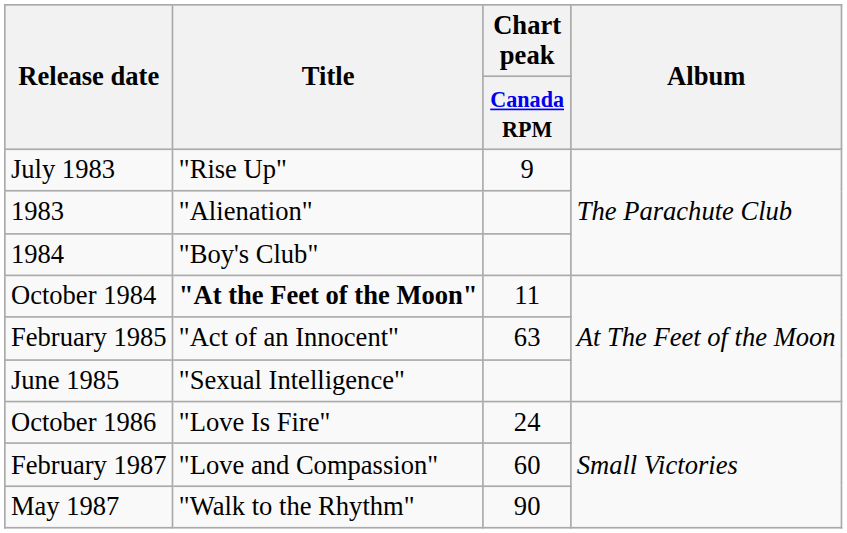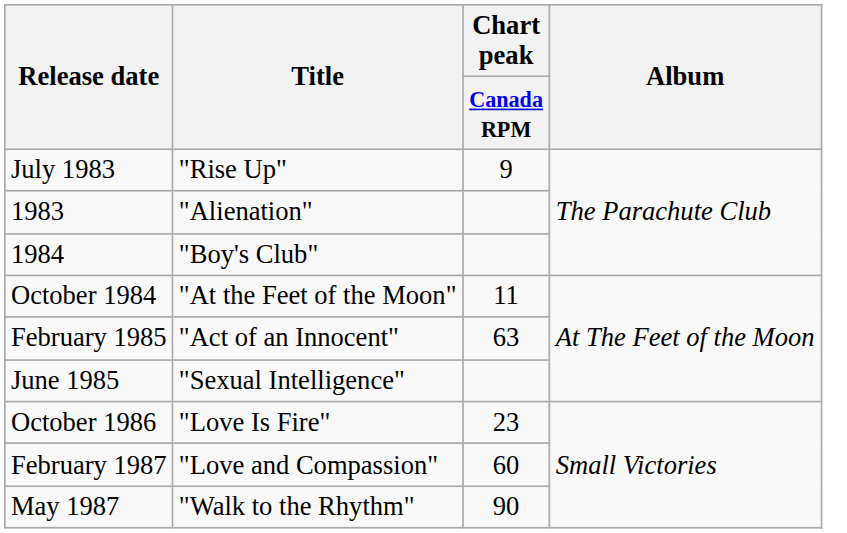 <table class="wikitable">
 <tr>
 <th rowspan="2">Release date</th>
 <th rowspan="2">Title</th>
 <th colspan="1">Chart peak</th>
 <th rowspan="2">Album</th>
 </tr>
 <tr>
 <th width="45"><small><a href='#'>Canada</a><br>RPM</small></th>
 </tr>
 <tr>
 <td>July 1983</td>
 <td>"Rise Up"</td>
 <td align="center">9 </td>
 <td rowspan="3"><em>The Parachute Club</em></td>
 </tr>
 <tr>
 <td>1983</td>
 <td>"Alienation"</td>
 <td align="center"></td>
 </tr>
 <tr>
 <td>1984</td>
 <td>"Boy's Club"</td>
 <td align="center"></td>
 </tr>
 <tr>
 <td>October 1984</td>
-<td><strong>"At the Feet of the Moon"</strong></td>
+<td>"At the Feet of the Moon"</td>
 <td align="center">11</td>
 <td rowspan="3"><em>At The Feet of the Moon</em></td>
 </tr>
 <tr>
 <td>February 1985</td>
 <td>"Act of an Innocent"</td>
 <td align="center">63</td>
 </tr>
 <tr>
 <td>June 1985</td>
 <td>"Sexual Intelligence"</td>
 <td align="center"></td>
 </tr>
 <tr>
 <td>October 1986</td>
 <td>"Love Is Fire"</td>
-<td align="center">24</td>
+<td align="center">23</td>
 <td rowspan="3"><em>Small Victories</em></td>
 </tr>
 <tr>
 <td>February 1987</td>
 <td>"Love and Compassion"</td>
 <td align="center">60</td>
 </tr>
 <tr>
 <td>May 1987</td>
 <td>"Walk to the Rhythm"</td>
 <td align="center">90</td>
 </tr>
 </table>
